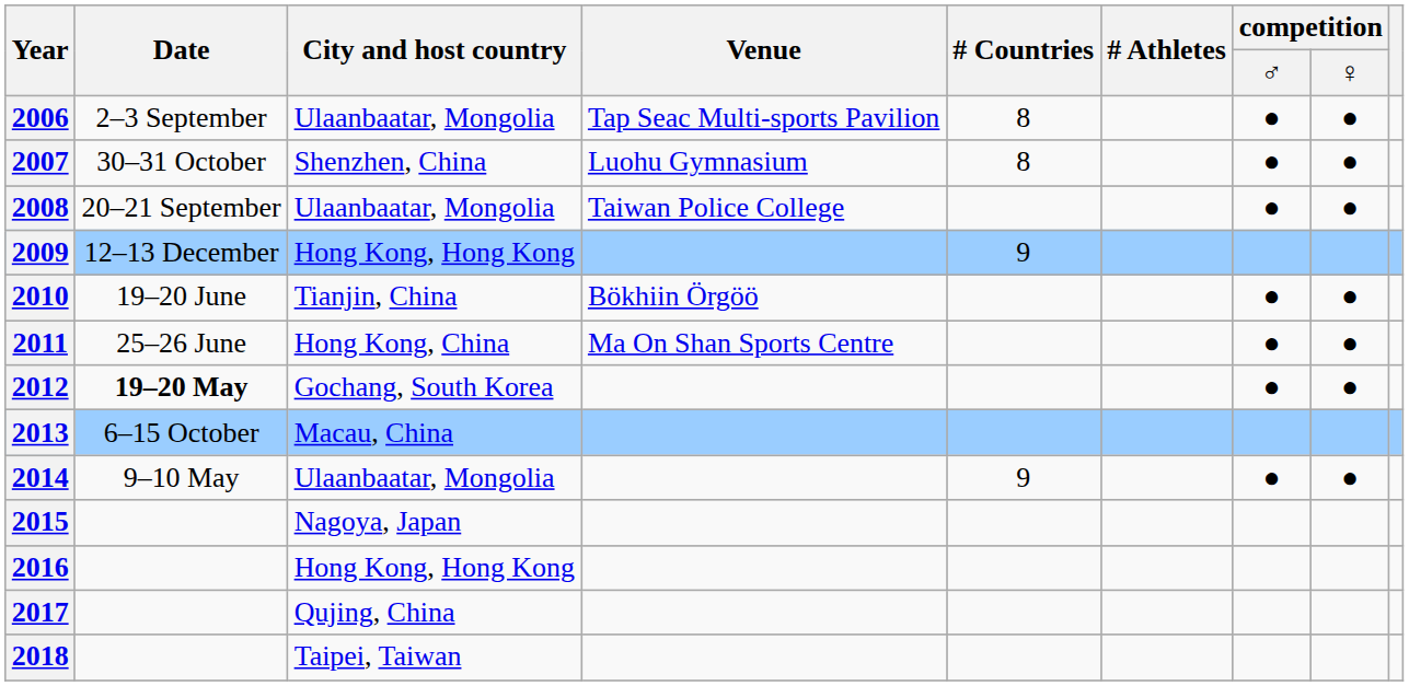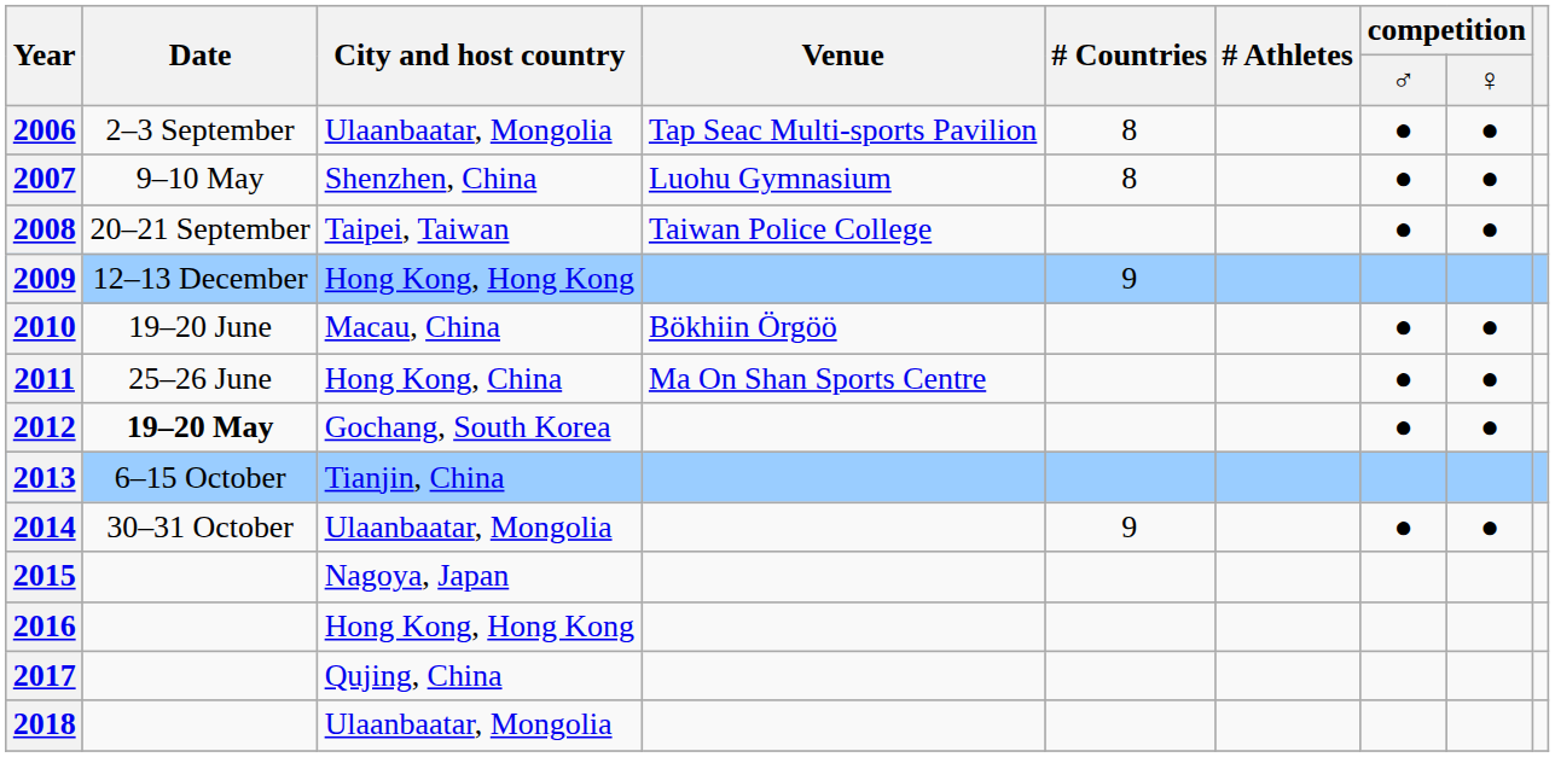 <table class="wikitable" style="text-align:center">
 <tr>
 <th rowspan=2>Year</th>
 <th rowspan=2>Date</th>
 <th rowspan=2>City and host country</th>
 <th rowspan=2>Venue</th>
 <th rowspan=2># Countries</th>
 <th rowspan=2># Athletes</th>
 <th colspan=2>competition</th>
 <th rowspan=2></th>
 </tr>
 <tr>
 <th>♂</th>
 <th>♀</th>
 </tr>
 <tr>
 <th><a href='#'>2006</a></th>
 <td>2–3 September</td>
 <td align=left> <a href='#'>Ulaanbaatar</a>, <a href='#'>Mongolia</a></td>
 <td align=left><a href='#'>Tap Seac Multi-sports Pavilion</a></td>
 <td>8</td>
 <td></td>
 <td>●</td>
 <td>●</td>
 <td></td>
 </tr>
 <tr>
 <th><a href='#'>2007</a></th>
-<td>30–31 October</td>
+<td>9–10 May</td>
 <td align=left> <a href='#'>Shenzhen</a>, <a href='#'>China</a></td>
 <td align=left><a href='#'>Luohu Gymnasium</a></td>
 <td>8</td>
 <td></td>
 <td>●</td>
 <td>●</td>
 <td></td>
 </tr>
 <tr>
 <th><a href='#'>2008</a></th>
 <td>20–21 September</td>
-<td align=left> <a href='#'>Ulaanbaatar</a>, <a href='#'>Mongolia</a></td>
+<td align=left> <a href='#'>Taipei</a>, <a href='#'>Taiwan</a></td>
 <td align=left><a href='#'>Taiwan Police College</a></td>
 <td></td>
 <td></td>
 <td>●</td>
 <td>●</td>
 <td></td>
 </tr>
 <tr style="background:#9acdff;">
 <th><a href='#'>2009</a></th>
 <td>12–13 December</td>
 <td align=left> <a href='#'>Hong Kong</a>, <a href='#'>Hong Kong</a></td>
 <td></td>
 <td>9</td>
 <td></td>
 <td></td>
 <td></td>
 <td></td>
 </tr>
 <tr>
 <th><a href='#'>2010</a></th>
 <td>19–20 June</td>
-<td align=left> <a href='#'>Tianjin</a>, <a href='#'>China</a></td>
+<td align=left> <a href='#'>Macau</a>, <a href='#'>China</a></td>
 <td align=left><a href='#'>Bökhiin Örgöö</a></td>
 <td></td>
 <td></td>
 <td>●</td>
 <td>●</td>
 <td></td>
 </tr>
 <tr>
 <th><a href='#'>2011</a></th>
 <td>25–26 June</td>
 <td align=left> <a href='#'>Hong Kong</a>, <a href='#'>China</a></td>
 <td align=left><a href='#'>Ma On Shan Sports Centre</a></td>
 <td></td>
 <td></td>
 <td>●</td>
 <td>●</td>
 <td></td>
 </tr>
 <tr>
 <th><a href='#'>2012</a></th>
 <td><strong>19–20 May</strong></td>
 <td align=left> <a href='#'>Gochang</a>, <a href='#'>South Korea</a></td>
 <td align=left></td>
 <td></td>
 <td></td>
 <td>●</td>
 <td>●</td>
 <td></td>
 </tr>
 <tr style="background:#9acdff;">
 <th><a href='#'>2013</a></th>
 <td>6–15 October</td>
-<td align=left> <a href='#'>Macau</a>, <a href='#'>China</a></td>
+<td align=left> <a href='#'>Tianjin</a>, <a href='#'>China</a></td>
 <td></td>
 <td></td>
 <td></td>
 <td></td>
 <td></td>
 <td></td>
 </tr>
 <tr>
 <th><a href='#'>2014</a></th>
-<td>9–10 May</td>
+<td>30–31 October</td>
 <td align=left> <a href='#'>Ulaanbaatar</a>, <a href='#'>Mongolia</a></td>
 <td align=left></td>
 <td>9</td>
 <td></td>
 <td>●</td>
 <td>●</td>
 <td></td>
 </tr>
 <tr>
 <th><a href='#'>2015</a></th>
 <td></td>
 <td align=left> <a href='#'>Nagoya</a>, <a href='#'>Japan</a></td>
 <td></td>
 <td></td>
 <td></td>
 <td></td>
 <td></td>
 <td></td>
 </tr>
 <tr>
 <th><a href='#'>2016</a></th>
 <td></td>
 <td align=left> <a href='#'>Hong Kong</a>, <a href='#'>Hong Kong</a></td>
 <td></td>
 <td></td>
 <td></td>
 <td></td>
 <td></td>
 <td></td>
 </tr>
 <tr>
 <th><a href='#'>2017</a></th>
 <td></td>
 <td align=left> <a href='#'>Qujing</a>, <a href='#'>China</a></td>
 <td></td>
 <td></td>
 <td></td>
 <td></td>
 <td></td>
 <td></td>
 </tr>
 <tr>
 <th><a href='#'>2018</a></th>
 <td></td>
-<td align=left> <a href='#'>Taipei</a>, <a href='#'>Taiwan</a></td>
+<td align=left> <a href='#'>Ulaanbaatar</a>, <a href='#'>Mongolia</a></td>
 <td></td>
 <td></td>
 <td></td>
 <td></td>
 <td></td>
 <td></td>
 </tr>
 </table>
